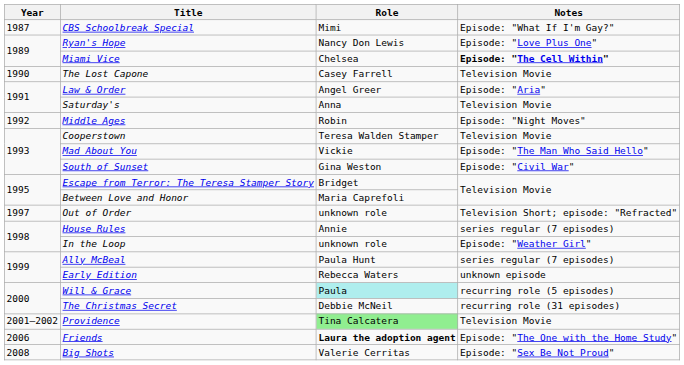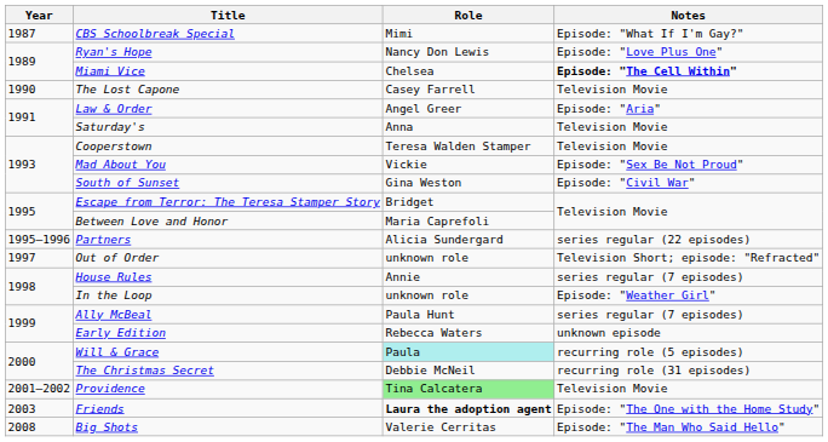 <table class="wikitable">
 <tr>
 <th>Year</th>
 <th>Title</th>
 <th>Role</th>
 <th>Notes</th>
 </tr>
 <tr>
 <td>1987</td>
 <td><em><a href='#'>CBS Schoolbreak Special</a></em></td>
 <td>Mimi</td>
 <td>Episode: "What If I'm Gay?"</td>
 </tr>
 <tr>
 <td rowspan="2">1989</td>
 <td><em><a href='#'>Ryan's Hope</a></em></td>
 <td>Nancy Don Lewis</td>
 <td>Episode: "<a href='#'>Love Plus One</a>"</td>
 </tr>
 <tr>
 <td><em><a href='#'>Miami Vice</a></em></td>
 <td>Chelsea</td>
 <td><strong>Episode: "<a href='#'>The Cell Within</a>"</strong></td>
 </tr>
 <tr>
 <td>1990</td>
 <td><em>The Lost Capone</em></td>
 <td>Casey Farrell</td>
 <td>Television Movie</td>
 </tr>
 <tr>
 <td rowspan="2">1991</td>
 <td><em><a href='#'>Law & Order</a></em></td>
 <td>Angel Greer</td>
 <td>Episode: "<a href='#'>Aria</a>"</td>
 </tr>
 <tr>
 <td><em>Saturday's</em></td>
 <td>Anna</td>
 <td>Television Movie</td>
 </tr>
 <tr>
-<td>1992</td>
-<td><em><a href='#'>Middle Ages</a></em></td>
-<td>Robin</td>
-<td>Episode: "Night Moves"</td>
-</tr>
-<tr>
 <td rowspan="3">1993</td>
 <td><em>Cooperstown</em></td>
 <td>Teresa Walden Stamper</td>
 <td>Television Movie</td>
 </tr>
 <tr>
 <td><em><a href='#'>Mad About You</a></em></td>
 <td>Vickie</td>
-<td>Episode: "<a href='#'>The Man Who Said Hello</a>"</td>
+<td>Episode: "<a href='#'>Sex Be Not Proud</a>"</td>
 </tr>
 <tr>
 <td><em><a href='#'>South of Sunset</a></em></td>
 <td>Gina Weston</td>
 <td>Episode: "<a href='#'>Civil War</a>"</td>
 </tr>
 <tr>
 <td rowspan="2">1995</td>
 <td><em><a href='#'>Escape from Terror: The Teresa Stamper Story</a></em></td>
 <td>Bridget</td>
 <td rowspan="2">Television Movie</td>
 </tr>
 <tr>
 <td><em>Between Love and Honor</em></td>
 <td>Maria Caprefoli</td>
+</tr>
+<tr>
+<td>1995–1996</td>
+<td><em><a href='#'>Partners</a></em></td>
+<td>Alicia Sundergard</td>
+<td>series regular (22 episodes)</td>
 </tr>
 <tr>
 <td>1997</td>
 <td><em>Out of Order</em></td>
 <td>unknown role</td>
 <td>Television Short; episode: "Refracted"</td>
 </tr>
 <tr>
 <td rowspan="2">1998</td>
 <td><em><a href='#'>House Rules</a></em></td>
 <td>Annie</td>
 <td>series regular (7 episodes)</td>
 </tr>
 <tr>
 <td><em>In the Loop</em></td>
 <td>unknown role</td>
 <td>Episode: "<a href='#'>Weather Girl</a>"</td>
 </tr>
 <tr>
 <td rowspan="2">1999</td>
 <td><em><a href='#'>Ally McBeal</a></em></td>
 <td>Paula Hunt</td>
 <td>series regular (7 episodes)</td>
 </tr>
 <tr>
 <td><em><a href='#'>Early Edition</a></em></td>
 <td>Rebecca Waters</td>
 <td>unknown episode</td>
 </tr>
 <tr>
 <td rowspan="2">2000</td>
 <td><em><a href='#'>Will & Grace</a></em></td>
 <td style="background: paleturquoise;">Paula</td>
 <td>recurring role (5 episodes)</td>
 </tr>
 <tr>
 <td><em><a href='#'>The Christmas Secret</a></em></td>
 <td>Debbie McNeil</td>
 <td>recurring role (31 episodes)</td>
 </tr>
 <tr>
 <td>2001–2002</td>
 <td><em><a href='#'>Providence</a></em></td>
 <td style="background: lightgreen;">Tina Calcatera</td>
 <td>Television Movie</td>
 </tr>
 <tr>
-<td>2006</td>
+<td>2003</td>
 <td><em><a href='#'>Friends</a></em></td>
 <td><strong>Laura the adoption agent</strong></td>
 <td>Episode: "<a href='#'>The One with the Home Study</a>"</td>
 </tr>
 <tr>
 <td>2008</td>
 <td><em><a href='#'>Big Shots</a></em></td>
 <td>Valerie Cerritas</td>
-<td>Episode: "<a href='#'>Sex Be Not Proud</a>"</td>
+<td>Episode: "<a href='#'>The Man Who Said Hello</a>"</td>
 </tr>
 </table>
